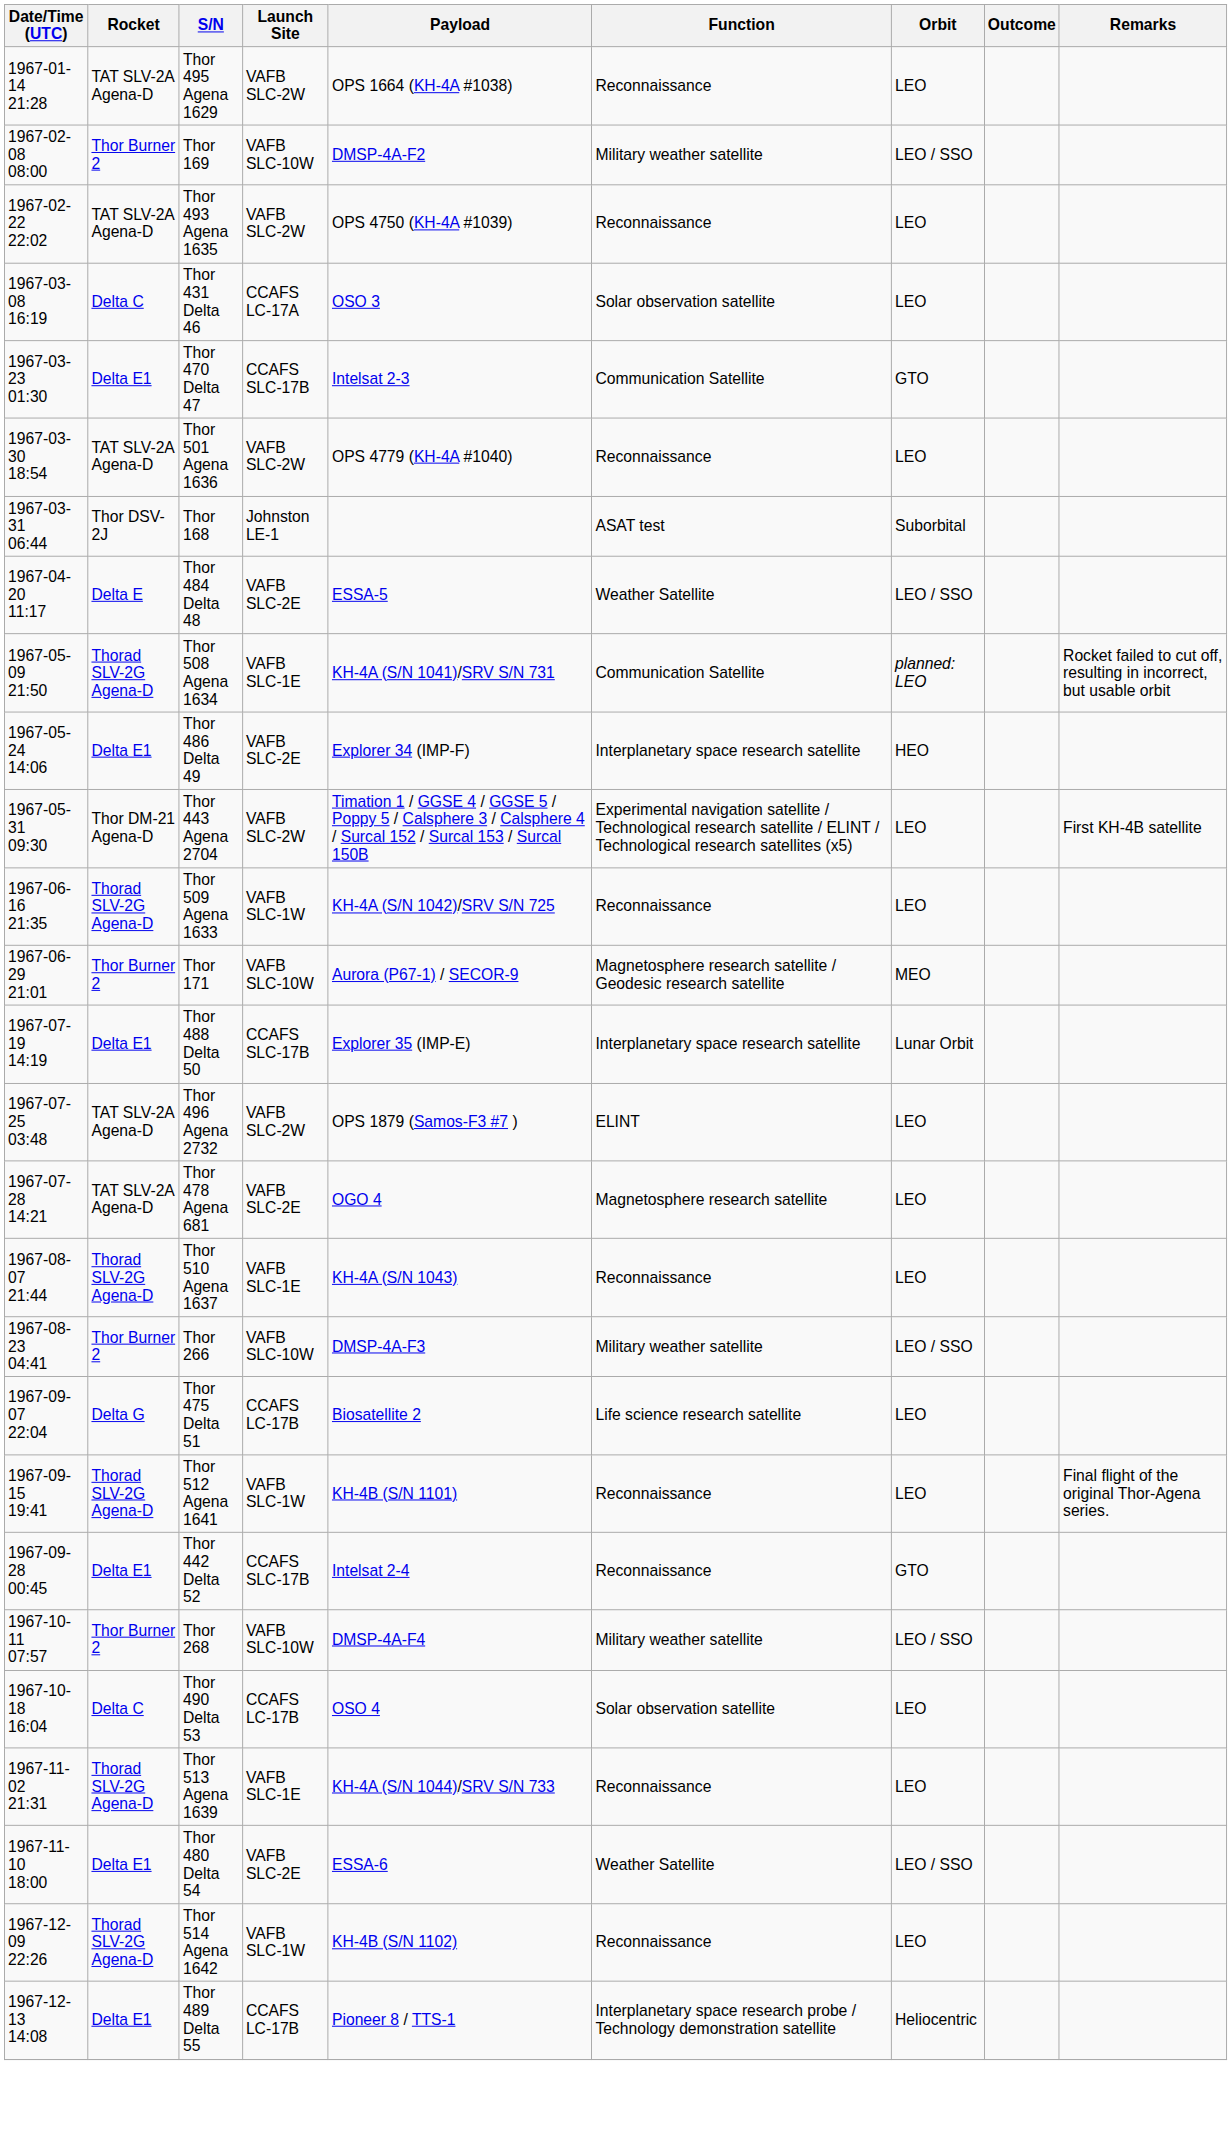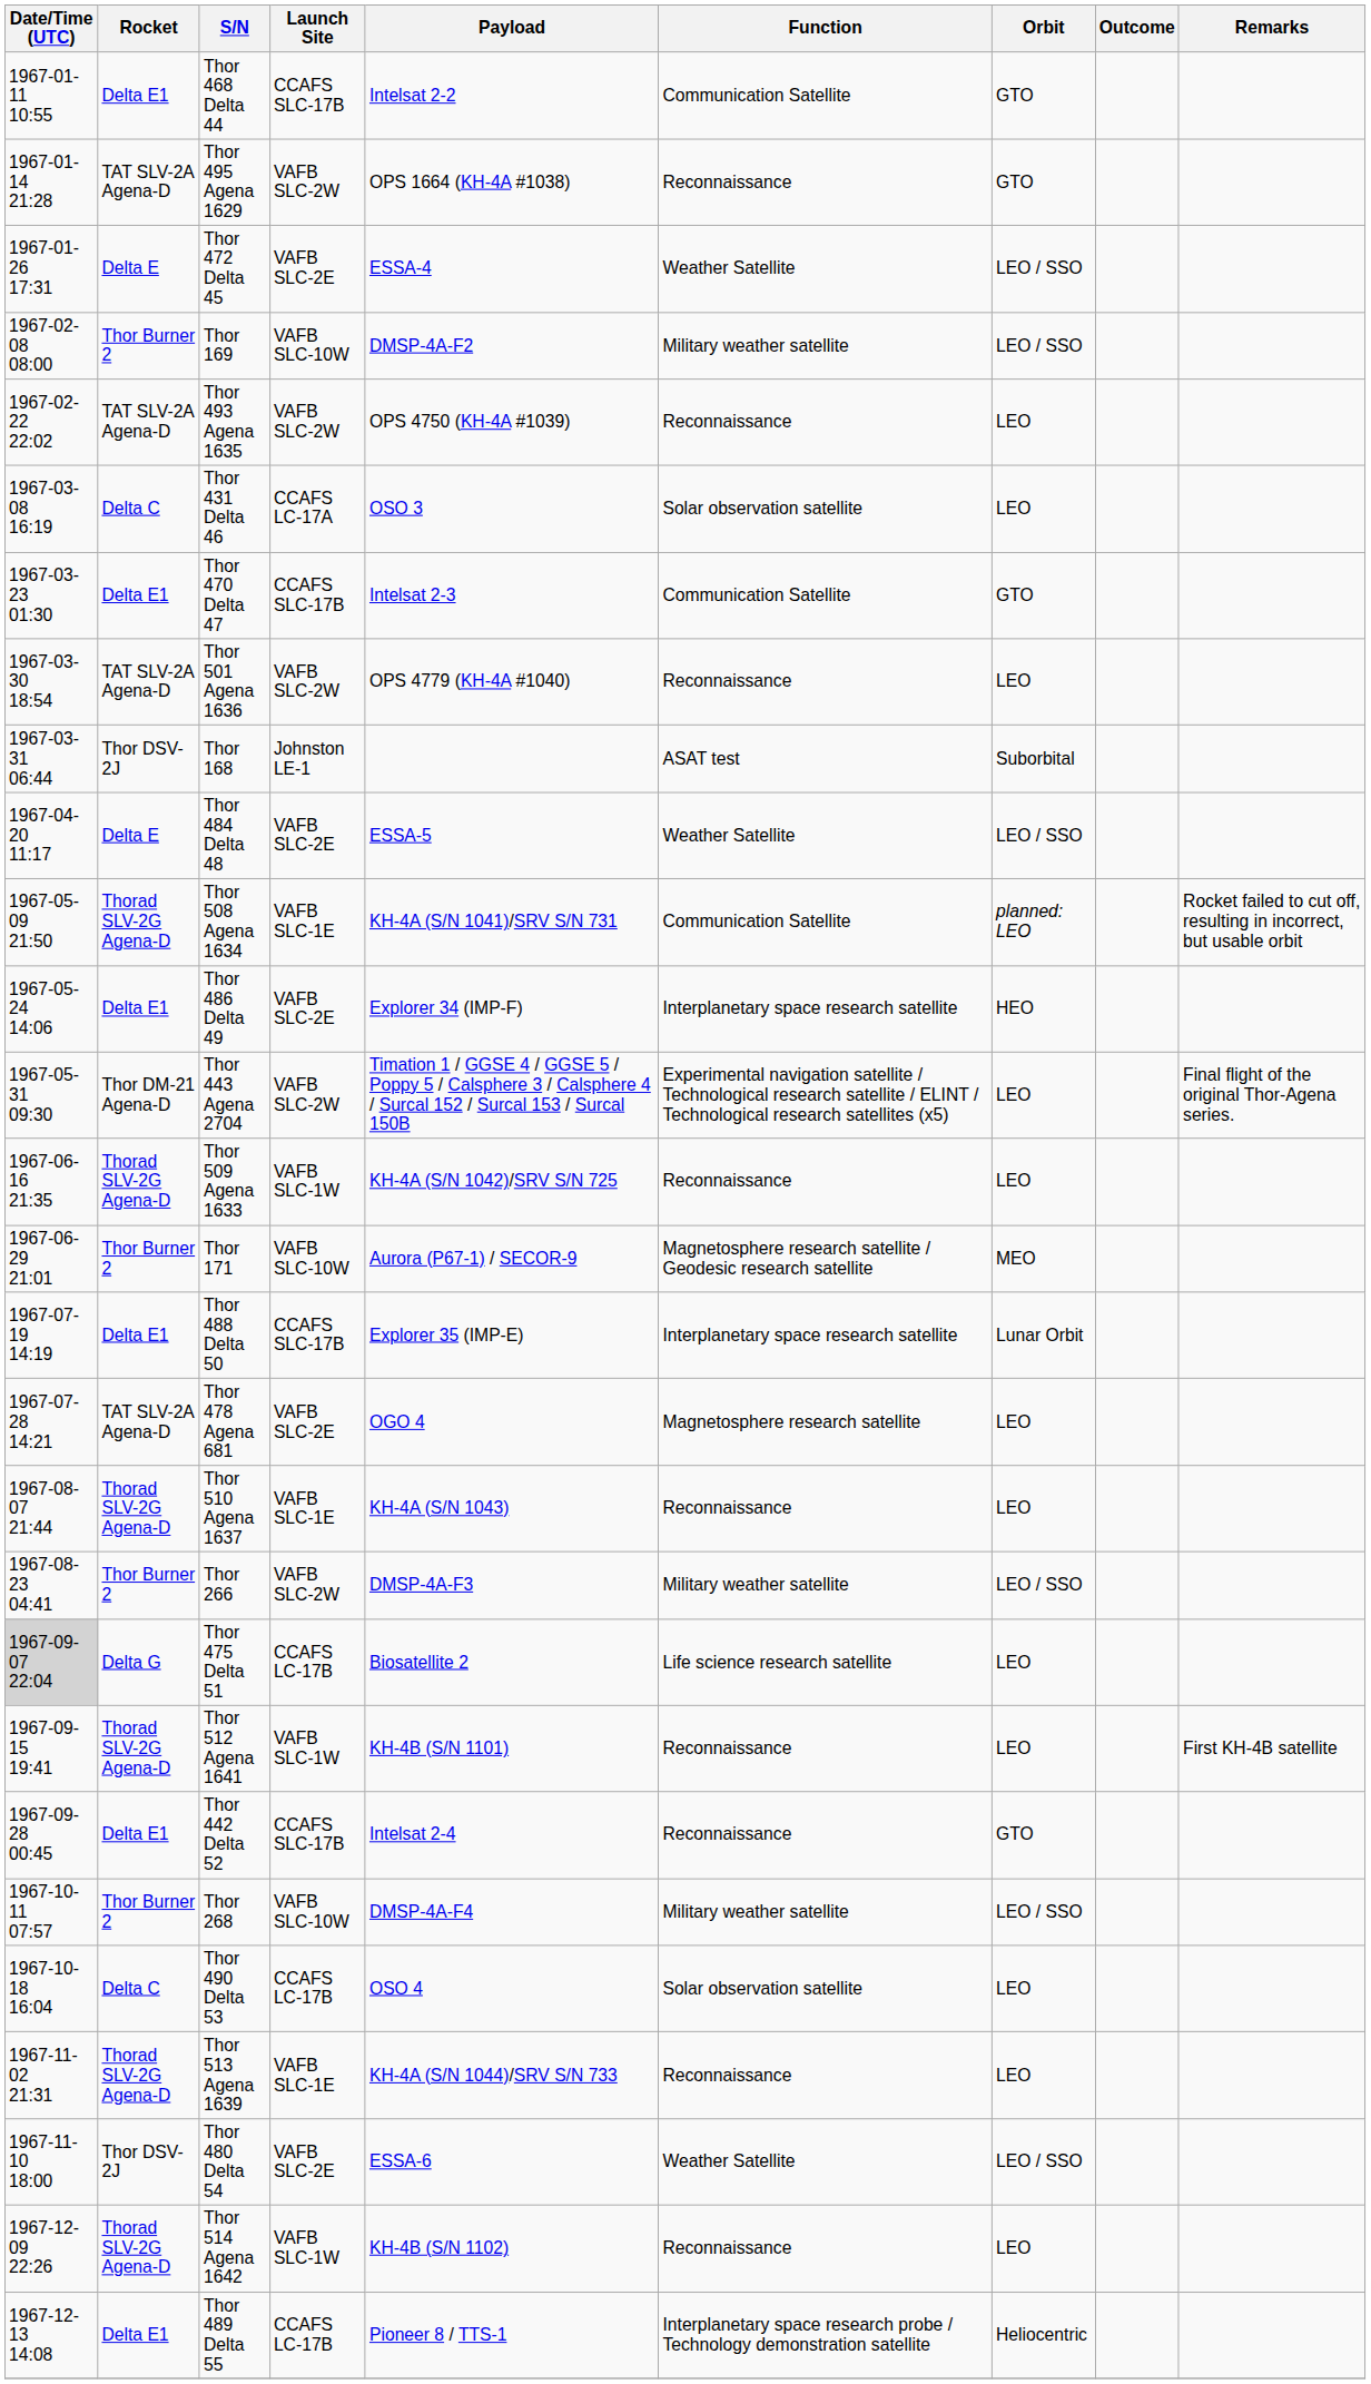 <table class="wikitable sortable" style="margin: 1em 1em 1em 0" ;>
 <tr>
 <th>Date/Time<br>(<a href='#'>UTC</a>)</th>
 <th>Rocket</th>
 <th><a href='#'>S/N</a></th>
 <th>Launch Site</th>
 <th>Payload</th>
 <th>Function</th>
 <th>Orbit</th>
 <th>Outcome</th>
 <th>Remarks</th>
 </tr>
 <tr>
+<td>1967-01-11<br>10:55</td>
+<td><a href='#'>Delta E1</a></td>
+<td>Thor 468<br>Delta 44</td>
+<td>CCAFS SLC-17B</td>
+<td><a href='#'>Intelsat 2-2</a></td>
+<td>Communication Satellite</td>
+<td>GTO</td>
+<td></td>
+<td></td>
+</tr>
+<tr>
 <td>1967-01-14<br>21:28</td>
 <td>TAT SLV-2A Agena-D</td>
 <td>Thor 495<br>Agena 1629</td>
 <td>VAFB SLC-2W</td>
 <td>OPS 1664 (<a href='#'>KH-4A</a> #1038)</td>
 <td>Reconnaissance</td>
-<td>LEO</td>
+<td>GTO</td>
+<td></td>
+<td></td>
+</tr>
+<tr>
+<td>1967-01-26<br>17:31</td>
+<td><a href='#'>Delta E</a></td>
+<td>Thor 472<br>Delta 45</td>
+<td>VAFB SLC-2E</td>
+<td><a href='#'>ESSA-4</a></td>
+<td>Weather Satellite</td>
+<td>LEO / SSO</td>
 <td></td>
 <td></td>
 </tr>
 <tr>
 <td>1967-02-08<br>08:00</td>
 <td><a href='#'>Thor Burner 2</a></td>
 <td>Thor 169</td>
 <td>VAFB SLC-10W</td>
 <td><a href='#'>DMSP-4A-F2</a></td>
 <td>Military weather satellite</td>
 <td>LEO / SSO</td>
 <td></td>
 <td></td>
 </tr>
 <tr>
 <td>1967-02-22<br>22:02</td>
 <td>TAT SLV-2A Agena-D</td>
 <td>Thor 493<br>Agena 1635</td>
 <td>VAFB SLC-2W</td>
 <td>OPS 4750 (<a href='#'>KH-4A</a> #1039)</td>
 <td>Reconnaissance</td>
 <td>LEO</td>
 <td></td>
 <td></td>
 </tr>
 <tr>
 <td>1967-03-08<br>16:19</td>
 <td><a href='#'>Delta C</a></td>
 <td>Thor 431<br>Delta 46</td>
 <td>CCAFS LC-17A</td>
 <td><a href='#'>OSO 3</a></td>
 <td>Solar observation satellite</td>
 <td>LEO</td>
 <td></td>
 <td></td>
 </tr>
 <tr>
 <td>1967-03-23<br>01:30</td>
 <td><a href='#'>Delta E1</a></td>
 <td>Thor 470<br>Delta 47</td>
 <td>CCAFS SLC-17B</td>
 <td><a href='#'>Intelsat 2-3</a></td>
 <td>Communication Satellite</td>
 <td>GTO</td>
 <td></td>
 <td></td>
 </tr>
 <tr>
 <td>1967-03-30<br>18:54</td>
 <td>TAT SLV-2A Agena-D</td>
 <td>Thor 501<br>Agena 1636</td>
 <td>VAFB SLC-2W</td>
 <td>OPS 4779 (<a href='#'>KH-4A</a> #1040)</td>
 <td>Reconnaissance</td>
 <td>LEO</td>
 <td></td>
 <td></td>
 </tr>
 <tr>
 <td>1967-03-31<br>06:44</td>
 <td>Thor DSV-2J</td>
 <td>Thor 168</td>
 <td>Johnston LE-1</td>
 <td></td>
 <td>ASAT test</td>
 <td>Suborbital</td>
 <td></td>
 <td></td>
 </tr>
 <tr>
 <td>1967-04-20<br>11:17</td>
 <td><a href='#'>Delta E</a></td>
 <td>Thor 484<br>Delta 48</td>
 <td>VAFB SLC-2E</td>
 <td><a href='#'>ESSA-5</a></td>
 <td>Weather Satellite</td>
 <td>LEO / SSO</td>
 <td></td>
 <td></td>
 </tr>
 <tr>
 <td>1967-05-09<br>21:50</td>
 <td><a href='#'>Thorad SLV-2G Agena-D</a></td>
 <td>Thor 508<br>Agena 1634</td>
 <td>VAFB SLC-1E</td>
 <td><a href='#'>KH-4A (S/N 1041)</a>/<a href='#'>SRV S/N 731</a></td>
 <td>Communication Satellite</td>
 <td><em>planned: LEO</em></td>
 <td></td>
 <td>Rocket failed to cut off, resulting in incorrect, but usable orbit</td>
 </tr>
 <tr>
 <td>1967-05-24<br>14:06</td>
 <td><a href='#'>Delta E1</a></td>
 <td>Thor 486<br>Delta 49</td>
 <td>VAFB SLC-2E</td>
 <td><a href='#'>Explorer 34</a> (IMP-F)</td>
 <td>Interplanetary space research satellite</td>
 <td>HEO</td>
 <td></td>
 <td></td>
 </tr>
 <tr>
 <td>1967-05-31<br>09:30</td>
 <td>Thor DM-21 Agena-D</td>
 <td>Thor 443<br>Agena 2704</td>
 <td>VAFB SLC-2W</td>
 <td><a href='#'>Timation 1</a> / <a href='#'>GGSE 4</a> / <a href='#'>GGSE 5</a> / <a href='#'>Poppy 5</a> / <a href='#'>Calsphere 3</a> / <a href='#'>Calsphere 4</a> / <a href='#'>Surcal 152</a> / <a href='#'>Surcal 153</a> / <a href='#'>Surcal 150B</a></td>
 <td>Experimental navigation satellite / Technological research satellite / ELINT / Technological research satellites (x5)</td>
 <td>LEO</td>
 <td></td>
-<td>First KH-4B satellite</td>
+<td>Final flight of the original Thor-Agena series.</td>
 </tr>
 <tr>
 <td>1967-06-16<br>21:35</td>
 <td><a href='#'>Thorad SLV-2G Agena-D</a></td>
 <td>Thor 509<br>Agena 1633</td>
 <td>VAFB SLC-1W</td>
 <td><a href='#'>KH-4A (S/N 1042)</a>/<a href='#'>SRV S/N 725</a></td>
 <td>Reconnaissance</td>
 <td>LEO</td>
 <td></td>
 <td></td>
 </tr>
 <tr>
 <td>1967-06-29<br>21:01</td>
 <td><a href='#'>Thor Burner 2</a></td>
 <td>Thor 171</td>
 <td>VAFB SLC-10W</td>
 <td><a href='#'>Aurora (P67-1)</a> / <a href='#'>SECOR-9</a></td>
 <td>Magnetosphere research satellite / Geodesic research satellite</td>
 <td>MEO</td>
 <td></td>
 <td></td>
 </tr>
 <tr>
 <td>1967-07-19<br>14:19</td>
 <td><a href='#'>Delta E1</a></td>
 <td>Thor 488<br>Delta 50</td>
 <td>CCAFS SLC-17B</td>
 <td><a href='#'>Explorer 35</a> (IMP-E)</td>
 <td>Interplanetary space research satellite</td>
 <td>Lunar Orbit</td>
 <td></td>
 <td></td>
 </tr>
 <tr>
-<td>1967-07-25<br>03:48</td>
-<td>TAT SLV-2A Agena-D</td>
-<td>Thor 496<br>Agena 2732</td>
-<td>VAFB SLC-2W</td>
-<td>OPS 1879 (<a href='#'>Samos-F3 #7</a> )</td>
-<td>ELINT</td>
-<td>LEO</td>
-<td></td>
-<td></td>
-</tr>
-<tr>
 <td>1967-07-28<br>14:21</td>
 <td>TAT SLV-2A Agena-D</td>
 <td>Thor 478<br>Agena 681</td>
 <td>VAFB SLC-2E</td>
 <td><a href='#'>OGO 4</a></td>
 <td>Magnetosphere research satellite</td>
 <td>LEO</td>
 <td></td>
 <td></td>
 </tr>
 <tr>
 <td>1967-08-07<br>21:44</td>
 <td><a href='#'>Thorad SLV-2G Agena-D</a></td>
 <td>Thor 510<br>Agena 1637</td>
 <td>VAFB SLC-1E</td>
 <td><a href='#'>KH-4A (S/N 1043)</a></td>
 <td>Reconnaissance</td>
 <td>LEO</td>
 <td></td>
 <td></td>
 </tr>
 <tr>
 <td>1967-08-23<br>04:41</td>
 <td><a href='#'>Thor Burner 2</a></td>
 <td>Thor 266</td>
-<td>VAFB SLC-10W</td>
+<td>VAFB SLC-2W</td>
 <td><a href='#'>DMSP-4A-F3</a></td>
 <td>Military weather satellite</td>
 <td>LEO / SSO</td>
 <td></td>
 <td></td>
 </tr>
 <tr>
-<td>1967-09-07<br>22:04</td>
+<td style="background: lightgrey;">1967-09-07<br>22:04</td>
 <td><a href='#'>Delta G</a></td>
 <td>Thor 475<br>Delta 51</td>
 <td>CCAFS LC-17B</td>
 <td><a href='#'>Biosatellite 2</a></td>
 <td>Life science research satellite</td>
 <td>LEO</td>
 <td></td>
 <td></td>
 </tr>
 <tr>
 <td>1967-09-15<br>19:41</td>
 <td><a href='#'>Thorad SLV-2G Agena-D</a></td>
 <td>Thor 512<br>Agena 1641</td>
 <td>VAFB SLC-1W</td>
 <td><a href='#'>KH-4B (S/N 1101)</a></td>
 <td>Reconnaissance</td>
 <td>LEO</td>
 <td></td>
-<td>Final flight of the original Thor-Agena series.</td>
+<td>First KH-4B satellite</td>
 </tr>
 <tr>
 <td>1967-09-28<br>00:45</td>
 <td><a href='#'>Delta E1</a></td>
 <td>Thor 442<br>Delta 52</td>
 <td>CCAFS SLC-17B</td>
 <td><a href='#'>Intelsat 2-4</a></td>
 <td>Reconnaissance</td>
 <td>GTO</td>
 <td></td>
 <td></td>
 </tr>
 <tr>
 <td>1967-10-11<br>07:57</td>
 <td><a href='#'>Thor Burner 2</a></td>
 <td>Thor 268</td>
 <td>VAFB SLC-10W</td>
 <td><a href='#'>DMSP-4A-F4</a></td>
 <td>Military weather satellite</td>
 <td>LEO / SSO</td>
 <td></td>
 <td></td>
 </tr>
 <tr>
 <td>1967-10-18<br>16:04</td>
 <td><a href='#'>Delta C</a></td>
 <td>Thor 490<br>Delta 53</td>
 <td>CCAFS LC-17B</td>
 <td><a href='#'>OSO 4</a></td>
 <td>Solar observation satellite</td>
 <td>LEO</td>
 <td></td>
 <td></td>
 </tr>
 <tr>
 <td>1967-11-02<br>21:31</td>
 <td><a href='#'>Thorad SLV-2G Agena-D</a></td>
 <td>Thor 513<br>Agena 1639</td>
 <td>VAFB SLC-1E</td>
 <td><a href='#'>KH-4A (S/N 1044)</a>/<a href='#'>SRV S/N 733</a></td>
 <td>Reconnaissance</td>
 <td>LEO</td>
 <td></td>
 <td></td>
 </tr>
 <tr>
 <td>1967-11-10<br>18:00</td>
-<td><a href='#'>Delta E1</a></td>
+<td>Thor DSV-2J</td>
 <td>Thor 480<br>Delta 54</td>
 <td>VAFB SLC-2E</td>
 <td><a href='#'>ESSA-6</a></td>
 <td>Weather Satellite</td>
 <td>LEO / SSO</td>
 <td></td>
 <td></td>
 </tr>
 <tr>
 <td>1967-12-09<br>22:26</td>
 <td><a href='#'>Thorad SLV-2G Agena-D</a></td>
 <td>Thor 514<br>Agena 1642</td>
 <td>VAFB SLC-1W</td>
 <td><a href='#'>KH-4B (S/N 1102)</a></td>
 <td>Reconnaissance</td>
 <td>LEO</td>
 <td></td>
 <td></td>
 </tr>
 <tr>
 <td>1967-12-13<br>14:08</td>
 <td><a href='#'>Delta E1</a></td>
 <td>Thor 489<br>Delta 55</td>
 <td>CCAFS LC-17B</td>
 <td><a href='#'>Pioneer 8</a> / <a href='#'>TTS-1</a></td>
 <td>Interplanetary space research probe / Technology demonstration satellite</td>
 <td>Heliocentric</td>
 <td></td>
 <td></td>
 </tr>
 <tr>
 </tr>
 </table>
